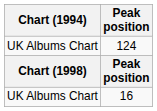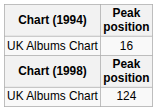 <table class="wikitable">
 <tr>
 <th align="left">Chart (1994)</th>
 <th align="center">Peak<br>position</th>
 </tr>
 <tr>
 <td align="left">UK Albums Chart</td>
-<td align="center">124</td>
+<td align="center">16</td>
 </tr>
 <tr>
 <th align="left">Chart (1998)</th>
 <th align="center">Peak<br>position</th>
 </tr>
 <tr>
 <td align="left">UK Albums Chart</td>
-<td align="center">16</td>
+<td align="center">124</td>
 </tr>
 </table>
